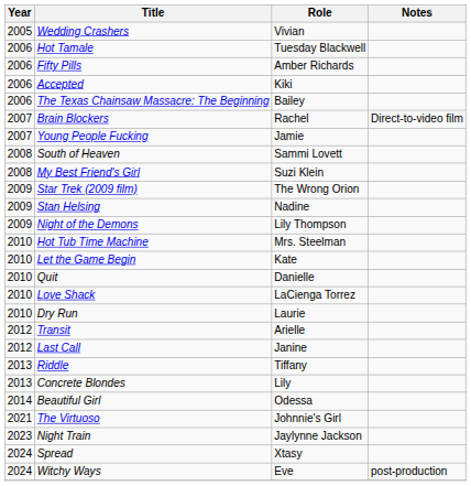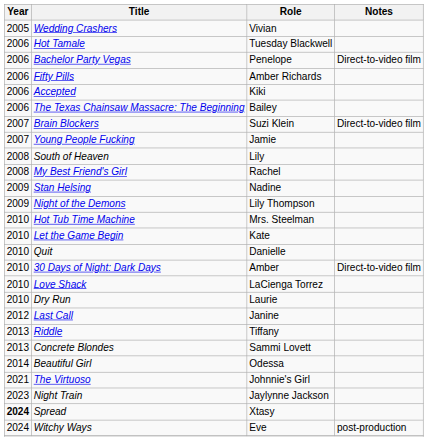 <table class="wikitable sortable">
 <tr>
 <th>Year</th>
 <th>Title</th>
 <th>Role</th>
 <th class="unsortable">Notes</th>
 </tr>
 <tr>
 <td>2005</td>
 <td><em><a href='#'>Wedding Crashers</a></em></td>
 <td>Vivian</td>
 <td></td>
 </tr>
 <tr>
 <td>2006</td>
 <td><em><a href='#'>Hot Tamale</a></em></td>
 <td>Tuesday Blackwell</td>
 <td></td>
+</tr>
+<tr>
+<td>2006</td>
+<td><em><a href='#'>Bachelor Party Vegas</a></em></td>
+<td>Penelope</td>
+<td>Direct-to-video film</td>
 </tr>
 <tr>
 <td>2006</td>
 <td><em><a href='#'>Fifty Pills</a></em></td>
 <td>Amber Richards</td>
 <td></td>
 </tr>
 <tr>
 <td>2006</td>
 <td><em><a href='#'>Accepted</a></em></td>
 <td>Kiki</td>
 <td></td>
 </tr>
 <tr>
 <td>2006</td>
 <td><em><a href='#'>The Texas Chainsaw Massacre: The Beginning</a></em></td>
 <td>Bailey</td>
 <td></td>
 </tr>
 <tr>
 <td>2007</td>
 <td><em><a href='#'>Brain Blockers</a></em></td>
-<td>Rachel</td>
+<td>Suzi Klein</td>
 <td>Direct-to-video film</td>
 </tr>
 <tr>
 <td>2007</td>
 <td><em><a href='#'>Young People Fucking</a></em></td>
 <td>Jamie</td>
 <td></td>
 </tr>
 <tr>
 <td>2008</td>
 <td><em>South of Heaven</em></td>
-<td>Sammi Lovett</td>
+<td>Lily</td>
 <td></td>
 </tr>
 <tr>
 <td>2008</td>
 <td><em><a href='#'>My Best Friend's Girl</a></em></td>
-<td>Suzi Klein</td>
-<td></td>
-</tr>
-<tr>
-<td>2009</td>
-<td><a href='#'><em>Star Trek (2009 film)</em></a></td>
-<td>The Wrong Orion</td>
+<td>Rachel</td>
 <td></td>
 </tr>
 <tr>
 <td>2009</td>
 <td><em><a href='#'>Stan Helsing</a></em></td>
 <td>Nadine</td>
 <td></td>
 </tr>
 <tr>
 <td>2009</td>
 <td><em><a href='#'>Night of the Demons</a></em></td>
 <td>Lily Thompson</td>
 <td></td>
 </tr>
 <tr>
 <td>2010</td>
 <td><em><a href='#'>Hot Tub Time Machine</a></em></td>
 <td>Mrs. Steelman</td>
 <td></td>
 </tr>
 <tr>
 <td>2010</td>
 <td><em><a href='#'>Let the Game Begin</a></em></td>
 <td>Kate</td>
 <td></td>
 </tr>
 <tr>
 <td>2010</td>
 <td><em>Quit</em></td>
 <td>Danielle</td>
 <td></td>
 </tr>
 <tr>
 <td>2010</td>
+<td><em><a href='#'>30 Days of Night: Dark Days</a></em></td>
+<td>Amber</td>
+<td>Direct-to-video film</td>
+</tr>
+<tr>
+<td>2010</td>
 <td><em><a href='#'>Love Shack</a></em></td>
 <td>LaCienga Torrez</td>
 <td></td>
 </tr>
 <tr>
 <td>2010</td>
 <td><em>Dry Run</em></td>
 <td>Laurie</td>
-<td></td>
-</tr>
-<tr>
-<td>2012</td>
-<td><em><a href='#'>Transit</a></em></td>
-<td>Arielle</td>
 <td></td>
 </tr>
 <tr>
 <td>2012</td>
 <td><em><a href='#'>Last Call</a></em></td>
 <td>Janine</td>
 <td></td>
 </tr>
 <tr>
 <td>2013</td>
 <td><em><a href='#'>Riddle</a></em></td>
 <td>Tiffany</td>
 <td></td>
 </tr>
 <tr>
 <td>2013</td>
 <td><em>Concrete Blondes</em></td>
-<td>Lily</td>
+<td>Sammi Lovett</td>
 <td></td>
 </tr>
 <tr>
 <td>2014</td>
 <td><em>Beautiful Girl</em></td>
 <td>Odessa</td>
 <td></td>
 </tr>
 <tr>
 <td>2021</td>
 <td><em><a href='#'>The Virtuoso</a></em></td>
 <td>Johnnie's Girl</td>
 <td></td>
 </tr>
 <tr>
 <td>2023</td>
 <td><em>Night Train</em></td>
 <td>Jaylynne Jackson</td>
 <td></td>
 </tr>
 <tr>
-<td>2024</td>
+<td><strong>2024</strong></td>
 <td><em>Spread</em></td>
 <td>Xtasy</td>
 <td></td>
 </tr>
 <tr>
 <td>2024</td>
 <td><em>Witchy Ways</em></td>
 <td>Eve</td>
 <td>post-production</td>
 </tr>
 <tr>
 </tr>
 <tr>
 </tr>
 </table>
